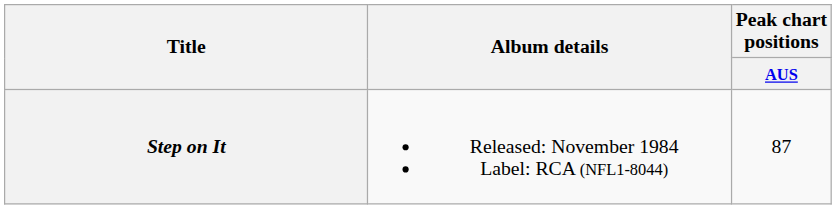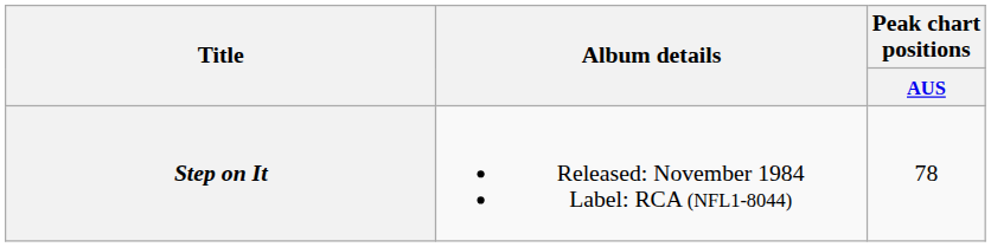 <table class="wikitable plainrowheaders" style="text-align:center;" border="1">
 <tr>
 <th scope="col" rowspan="2" style="width:18em;">Title</th>
 <th scope="col" rowspan="2" style="width:18em;">Album details</th>
 <th scope="col" colspan="1">Peak chart<br>positions</th>
 </tr>
 <tr>
 <th scope="col" style="text-align:center;"><small><a href='#'>AUS</a></small><br></th>
 </tr>
 <tr>
 <th scope="row"><em>Step on It</em></th>
 <td><br><ul><li>Released: November 1984</li><li>Label: RCA <small>(NFL1-8044)</small></li></ul></td>
-<td align="center">87</td>
+<td align="center">78</td>
 </tr>
 </table>
